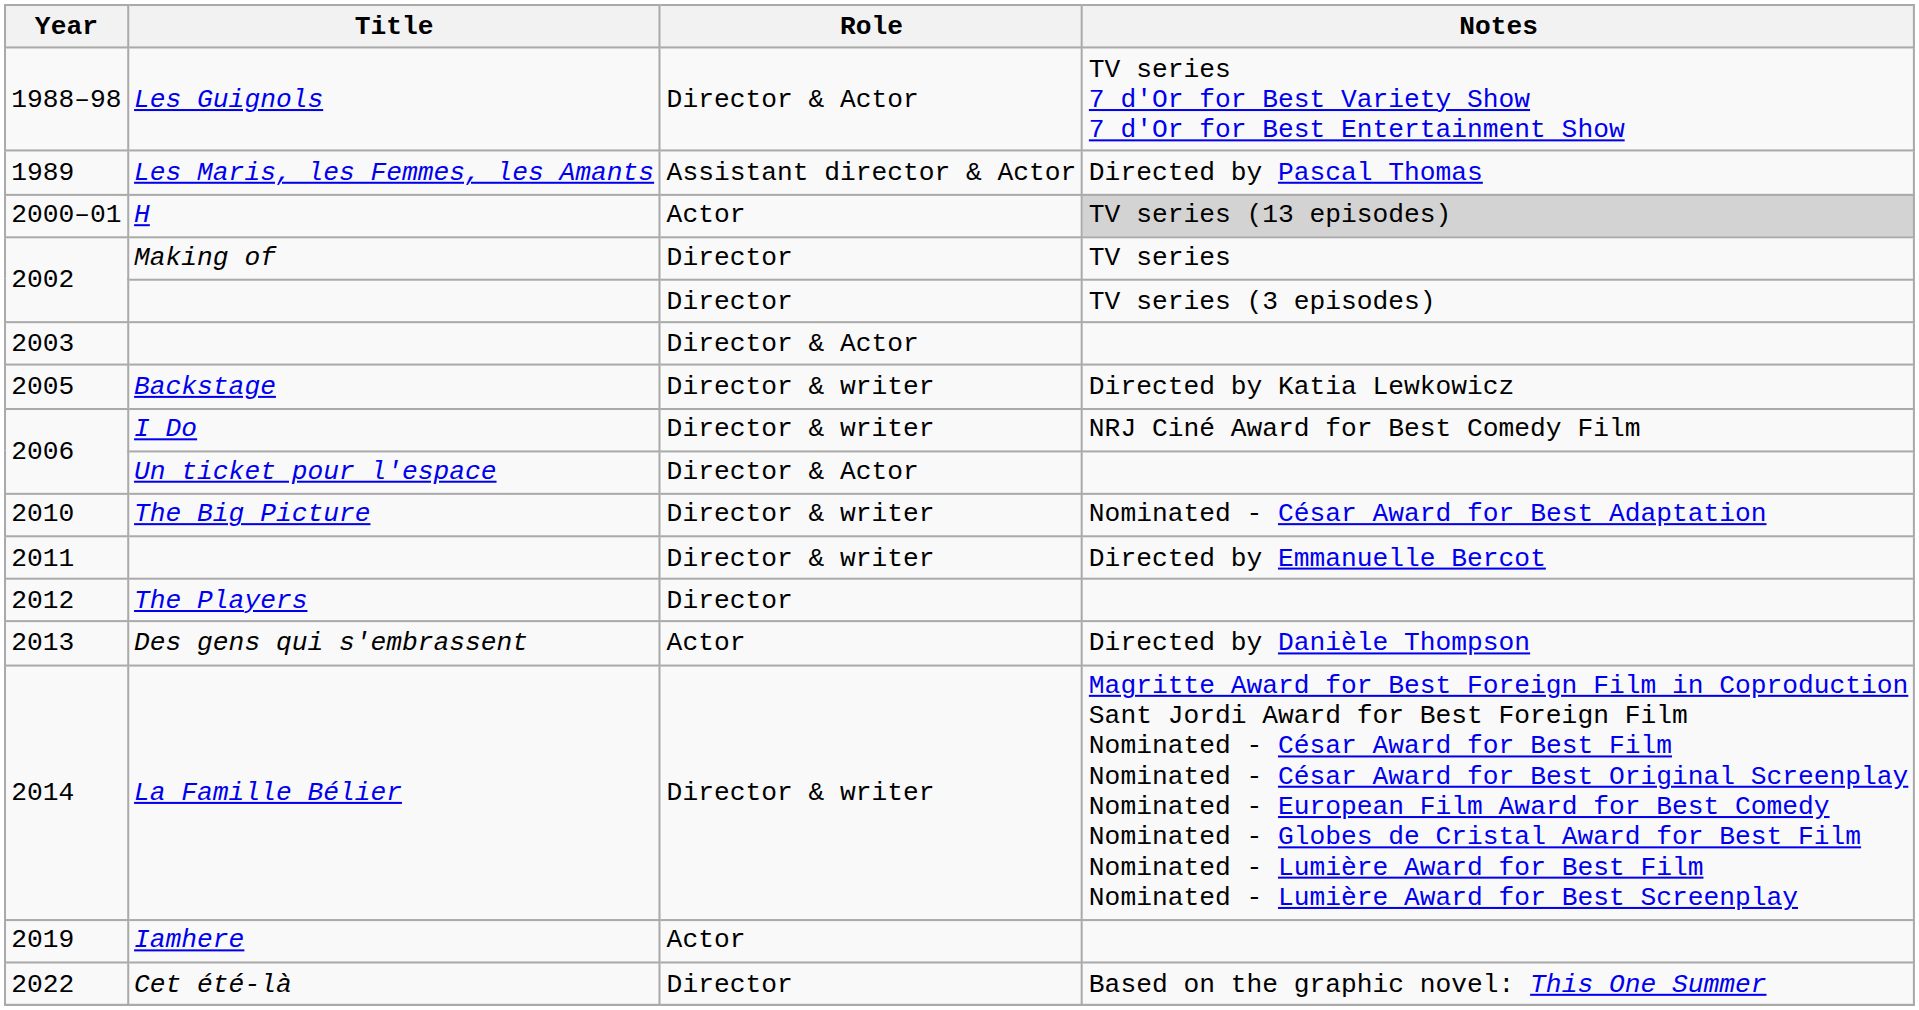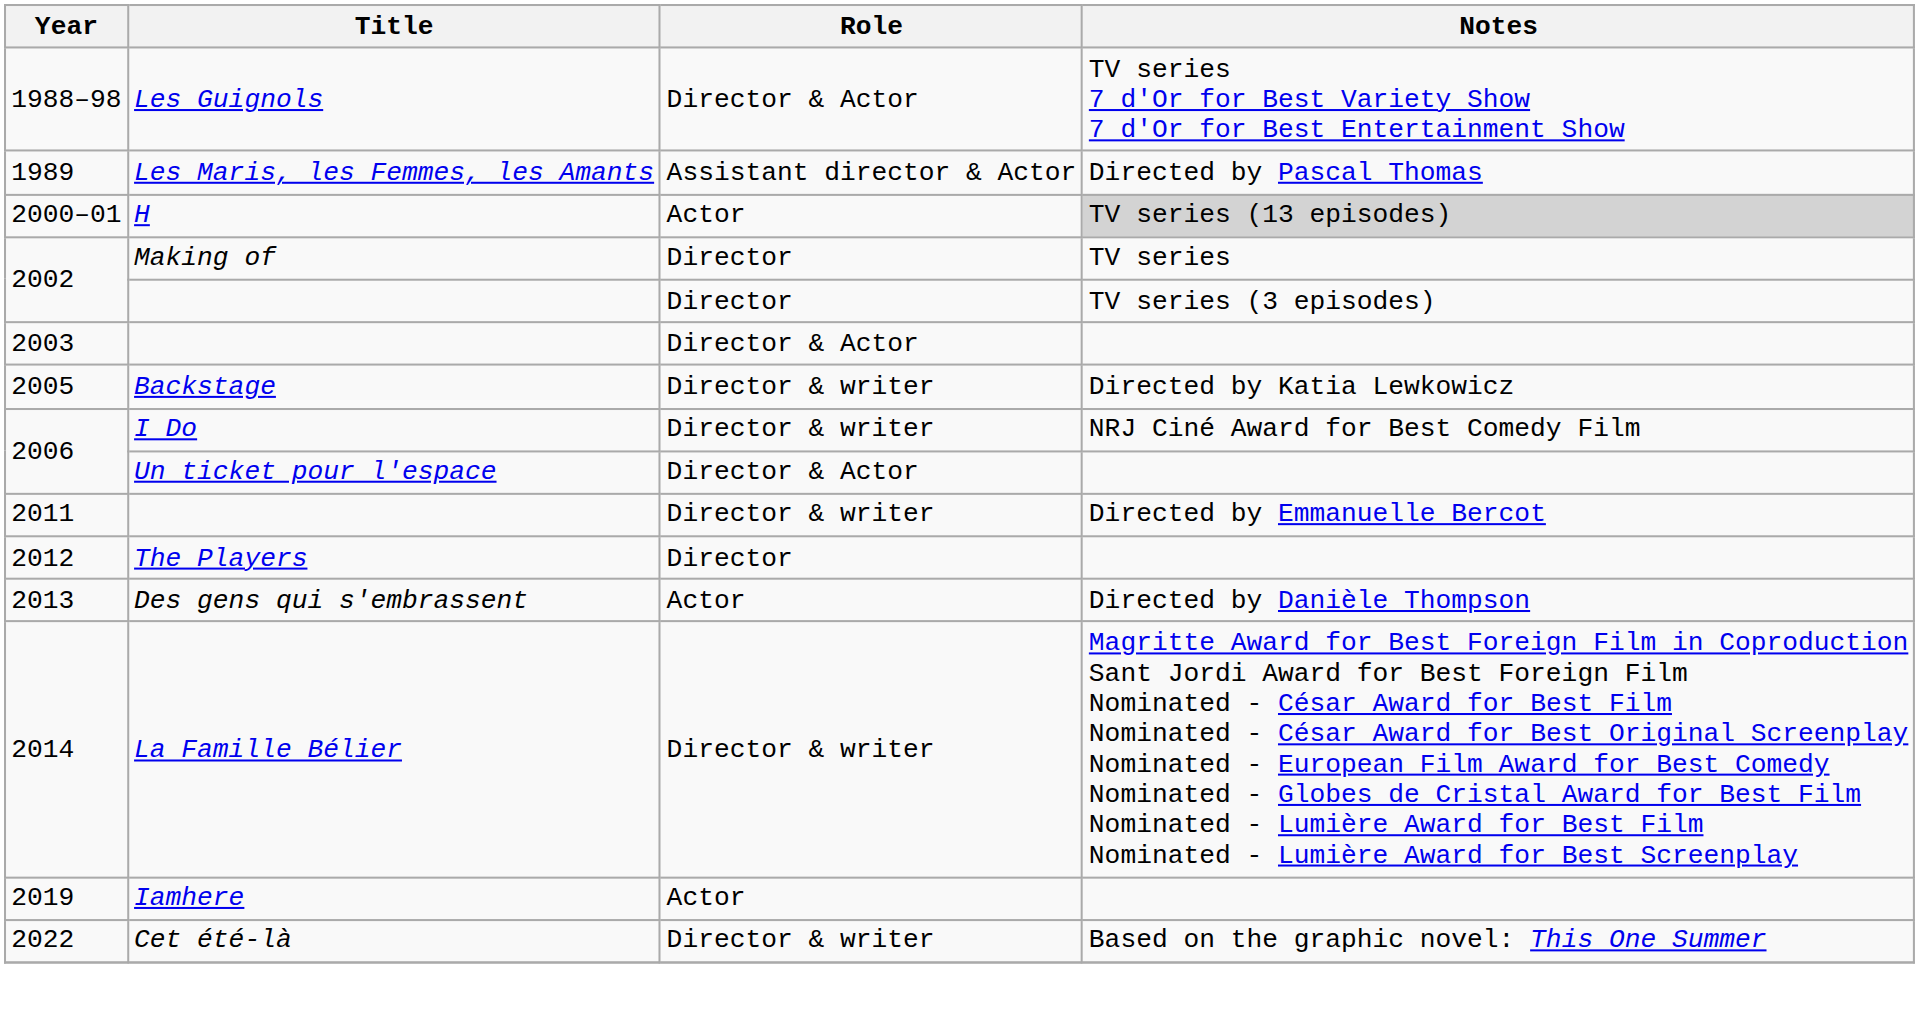 <table class="wikitable sortable">
 <tr>
 <th>Year</th>
 <th>Title</th>
 <th>Role</th>
 <th class="unsortable">Notes</th>
 </tr>
 <tr>
 <td>1988–98</td>
 <td><em><a href='#'>Les Guignols</a></em></td>
 <td>Director & Actor</td>
 <td>TV series<br><a href='#'>7 d'Or for Best Variety Show</a><br><a href='#'>7 d'Or for Best Entertainment Show</a></td>
 </tr>
 <tr>
 <td>1989</td>
 <td><em><a href='#'>Les Maris, les Femmes, les Amants</a></em></td>
 <td>Assistant director & Actor</td>
 <td>Directed by <a href='#'>Pascal Thomas</a></td>
 </tr>
 <tr>
 <td>2000–01</td>
 <td><em><a href='#'>H</a></em></td>
 <td>Actor</td>
 <td style="background: lightgrey;">TV series (13 episodes)</td>
 </tr>
 <tr>
 <td rowspan=2>2002</td>
 <td><em>Making of</em></td>
 <td>Director</td>
 <td>TV series</td>
 </tr>
 <tr>
 <td><em></em></td>
 <td>Director</td>
 <td>TV series (3 episodes)</td>
 </tr>
 <tr>
 <td>2003</td>
 <td><em></em></td>
 <td>Director & Actor</td>
 <td></td>
 </tr>
 <tr>
 <td>2005</td>
 <td><em><a href='#'>Backstage</a></em></td>
 <td>Director & writer</td>
 <td>Directed by Katia Lewkowicz</td>
 </tr>
 <tr>
 <td rowspan=2>2006</td>
 <td><em><a href='#'>I Do</a></em></td>
 <td>Director & writer</td>
 <td>NRJ Ciné Award for Best Comedy Film</td>
 </tr>
 <tr>
 <td><em><a href='#'>Un ticket pour l'espace</a></em></td>
 <td>Director & Actor</td>
 <td></td>
 </tr>
 <tr>
-<td>2010</td>
-<td><em><a href='#'>The Big Picture</a></em></td>
-<td>Director & writer</td>
-<td>Nominated - <a href='#'>César Award for Best Adaptation</a></td>
-</tr>
-<tr>
 <td>2011</td>
 <td><em></em></td>
 <td>Director & writer</td>
 <td>Directed by <a href='#'>Emmanuelle Bercot</a></td>
 </tr>
 <tr>
 <td>2012</td>
 <td><em><a href='#'>The Players</a></em></td>
 <td>Director</td>
 <td></td>
 </tr>
 <tr>
 <td>2013</td>
 <td><em>Des gens qui s'embrassent</em></td>
 <td>Actor</td>
 <td>Directed by <a href='#'>Danièle Thompson</a></td>
 </tr>
 <tr>
 <td>2014</td>
 <td><em><a href='#'>La Famille Bélier</a></em></td>
 <td>Director & writer</td>
 <td><a href='#'>Magritte Award for Best Foreign Film in Coproduction</a><br>Sant Jordi Award for Best Foreign Film<br>Nominated - <a href='#'>César Award for Best Film</a><br>Nominated - <a href='#'>César Award for Best Original Screenplay</a><br>Nominated - <a href='#'>European Film Award for Best Comedy</a><br>Nominated - <a href='#'>Globes de Cristal Award for Best Film</a><br>Nominated - <a href='#'>Lumière Award for Best Film</a><br>Nominated - <a href='#'>Lumière Award for Best Screenplay</a></td>
 </tr>
 <tr>
 <td>2019</td>
 <td><em><a href='#'>Iamhere</a></em></td>
 <td>Actor</td>
 <td></td>
 </tr>
 <tr>
 <td>2022</td>
 <td><em>Cet été-là</em></td>
-<td>Director</td>
+<td>Director & writer</td>
 <td>Based on the graphic novel: <em><a href='#'>This One Summer</a></em></td>
 </tr>
 <tr>
 </tr>
 </table>
